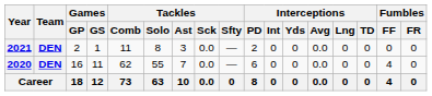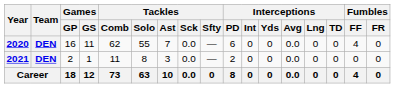 <table class="wikitable" style="text-align:center">
 <tr>
 <th rowspan="2">Year</th>
 <th rowspan="2">Team</th>
 <th colspan="2">Games</th>
 <th colspan="5">Tackles</th>
 <th colspan="6">Interceptions</th>
 <th colspan="2">Fumbles</th>
 </tr>
 <tr>
 <th>GP</th>
 <th>GS</th>
 <th>Comb</th>
 <th>Solo</th>
 <th>Ast</th>
 <th>Sck</th>
 <th>Sfty</th>
 <th>PD</th>
 <th>Int</th>
 <th>Yds</th>
 <th>Avg</th>
 <th>Lng</th>
 <th>TD</th>
 <th>FF</th>
 <th>FR</th>
 </tr>
 <tr>
+<th><a href='#'>2020</a></th>
+<th><a href='#'>DEN</a></th>
+<td>16</td>
+<td>11</td>
+<td>62</td>
+<td>55</td>
+<td>7</td>
+<td>0.0</td>
+<td>—</td>
+<td>6</td>
+<td>0</td>
+<td>0</td>
+<td>0.0</td>
+<td>0</td>
+<td>0</td>
+<td>4</td>
+<td>0</td>
+</tr>
+<tr>
 <th><a href='#'>2021</a></th>
 <th><a href='#'>DEN</a></th>
 <td>2</td>
 <td>1</td>
 <td>11</td>
 <td>8</td>
 <td>3</td>
 <td>0.0</td>
 <td>—</td>
 <td>2</td>
 <td>0</td>
 <td>0</td>
 <td>0.0</td>
 <td>0</td>
 <td>0</td>
 <td>0</td>
-<td>0</td>
-</tr>
-<tr>
-<th><a href='#'>2020</a></th>
-<th><a href='#'>DEN</a></th>
-<td>16</td>
-<td>11</td>
-<td>62</td>
-<td>55</td>
-<td>7</td>
-<td>0.0</td>
-<td>—</td>
-<td>6</td>
-<td>0</td>
-<td>0</td>
-<td>0.0</td>
-<td>0</td>
-<td>0</td>
-<td>4</td>
 <td>0</td>
 </tr>
 <tr>
 <th colspan="2">Career</th>
 <th>18</th>
 <th>12</th>
 <th>73</th>
 <th>63</th>
 <th>10</th>
 <th>0.0</th>
 <th>0</th>
 <th>8</th>
 <th>0</th>
 <th>0</th>
 <th>0.0</th>
 <th>0</th>
 <th>0</th>
 <th>4</th>
 <th>0</th>
 </tr>
 </table>
